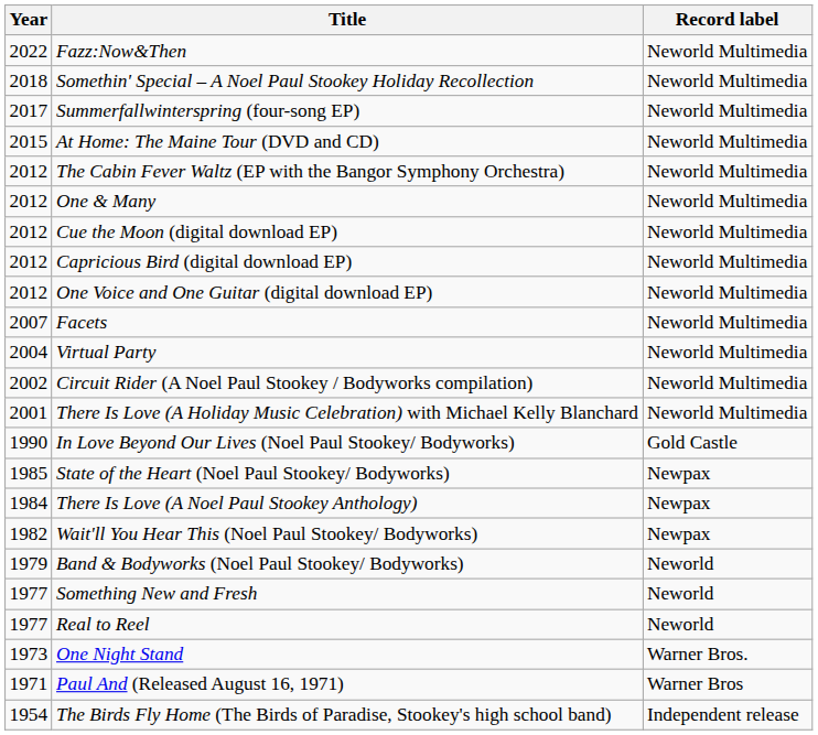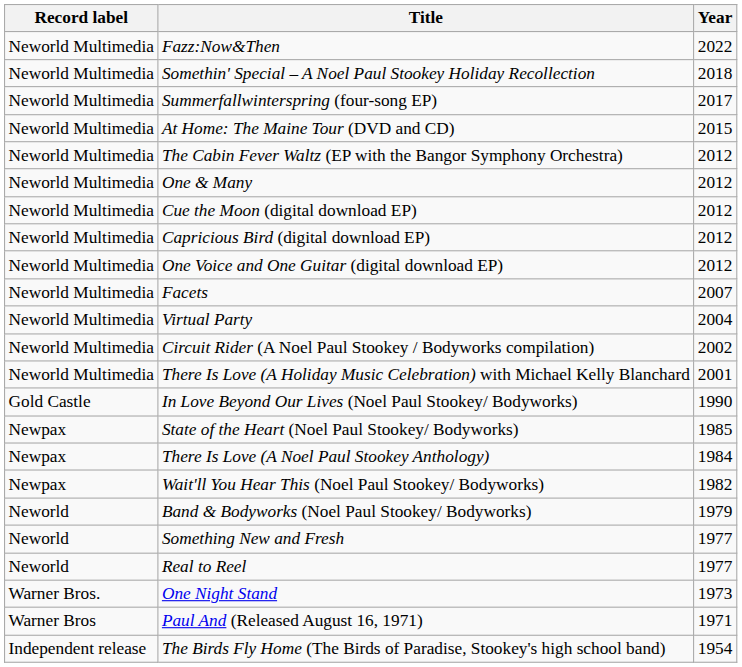 <table class="wikitable">
 <tr>
+<th scope="col">Record label</th>
+<th scope="col">Title</th>
 <th scope="col">Year</th>
-<th scope="col">Title</th>
-<th scope="col">Record label</th>
 </tr>
 <tr>
+<td>Neworld Multimedia</td>
+<td><em>Fazz:Now&Then</em></td>
 <td>2022</td>
-<td><em>Fazz:Now&Then</em></td>
-<td>Neworld Multimedia</td>
 </tr>
 <tr>
+<td>Neworld Multimedia</td>
+<td><em>Somethin' Special – A Noel Paul Stookey Holiday Recollection</em></td>
 <td>2018</td>
-<td><em>Somethin' Special – A Noel Paul Stookey Holiday Recollection</em></td>
-<td>Neworld Multimedia</td>
 </tr>
 <tr>
+<td>Neworld Multimedia</td>
+<td><em>Summerfallwinterspring</em> (four-song EP)</td>
 <td>2017</td>
-<td><em>Summerfallwinterspring</em> (four-song EP)</td>
-<td>Neworld Multimedia</td>
 </tr>
 <tr>
+<td>Neworld Multimedia</td>
+<td><em>At Home: The Maine Tour</em> (DVD and CD)</td>
 <td>2015</td>
-<td><em>At Home: The Maine Tour</em> (DVD and CD)</td>
-<td>Neworld Multimedia</td>
 </tr>
 <tr>
+<td>Neworld Multimedia</td>
+<td><em>The Cabin Fever Waltz</em> (EP with the Bangor Symphony Orchestra)</td>
 <td>2012</td>
-<td><em>The Cabin Fever Waltz</em> (EP with the Bangor Symphony Orchestra)</td>
-<td>Neworld Multimedia</td>
 </tr>
 <tr>
+<td>Neworld Multimedia</td>
+<td><em>One & Many</em></td>
 <td>2012</td>
-<td><em>One & Many</em></td>
-<td>Neworld Multimedia</td>
 </tr>
 <tr>
+<td>Neworld Multimedia</td>
+<td><em>Cue the Moon</em> (digital download EP)</td>
 <td>2012</td>
-<td><em>Cue the Moon</em> (digital download EP)</td>
-<td>Neworld Multimedia</td>
 </tr>
 <tr>
+<td>Neworld Multimedia</td>
+<td><em>Capricious Bird</em> (digital download EP)</td>
 <td>2012</td>
-<td><em>Capricious Bird</em> (digital download EP)</td>
-<td>Neworld Multimedia</td>
 </tr>
 <tr>
+<td>Neworld Multimedia</td>
+<td><em>One Voice and One Guitar</em> (digital download EP)</td>
 <td>2012</td>
-<td><em>One Voice and One Guitar</em> (digital download EP)</td>
-<td>Neworld Multimedia</td>
 </tr>
 <tr>
+<td>Neworld Multimedia</td>
+<td><em>Facets</em></td>
 <td>2007</td>
-<td><em>Facets</em></td>
-<td>Neworld Multimedia</td>
 </tr>
 <tr>
+<td>Neworld Multimedia</td>
+<td><em>Virtual Party</em></td>
 <td>2004</td>
-<td><em>Virtual Party</em></td>
-<td>Neworld Multimedia</td>
 </tr>
 <tr>
+<td>Neworld Multimedia</td>
+<td><em>Circuit Rider</em> (A Noel Paul Stookey / Bodyworks compilation)</td>
 <td>2002</td>
-<td><em>Circuit Rider</em> (A Noel Paul Stookey / Bodyworks compilation)</td>
-<td>Neworld Multimedia</td>
 </tr>
 <tr>
+<td>Neworld Multimedia</td>
+<td><em>There Is Love (A Holiday Music Celebration)</em> with Michael Kelly Blanchard</td>
 <td>2001</td>
-<td><em>There Is Love (A Holiday Music Celebration)</em> with Michael Kelly Blanchard</td>
-<td>Neworld Multimedia</td>
 </tr>
 <tr>
+<td>Gold Castle</td>
+<td><em>In Love Beyond Our Lives</em> (Noel Paul Stookey/ Bodyworks)</td>
 <td>1990</td>
-<td><em>In Love Beyond Our Lives</em> (Noel Paul Stookey/ Bodyworks)</td>
-<td>Gold Castle</td>
 </tr>
 <tr>
+<td>Newpax</td>
+<td><em>State of the Heart</em> (Noel Paul Stookey/ Bodyworks)</td>
 <td>1985</td>
-<td><em>State of the Heart</em> (Noel Paul Stookey/ Bodyworks)</td>
-<td>Newpax</td>
 </tr>
 <tr>
+<td>Newpax</td>
+<td><em>There Is Love (A Noel Paul Stookey Anthology)</em></td>
 <td>1984</td>
-<td><em>There Is Love (A Noel Paul Stookey Anthology)</em></td>
-<td>Newpax</td>
 </tr>
 <tr>
+<td>Newpax</td>
+<td><em>Wait'll You Hear This</em> (Noel Paul Stookey/ Bodyworks)</td>
 <td>1982</td>
-<td><em>Wait'll You Hear This</em> (Noel Paul Stookey/ Bodyworks)</td>
-<td>Newpax</td>
 </tr>
 <tr>
+<td>Neworld</td>
+<td><em>Band & Bodyworks</em> (Noel Paul Stookey/ Bodyworks)</td>
 <td>1979</td>
-<td><em>Band & Bodyworks</em> (Noel Paul Stookey/ Bodyworks)</td>
-<td>Neworld</td>
 </tr>
 <tr>
+<td>Neworld</td>
+<td><em>Something New and Fresh</em></td>
 <td>1977</td>
-<td><em>Something New and Fresh</em></td>
-<td>Neworld</td>
 </tr>
 <tr>
+<td>Neworld</td>
+<td><em>Real to Reel</em></td>
 <td>1977</td>
-<td><em>Real to Reel</em></td>
-<td>Neworld</td>
 </tr>
 <tr>
+<td>Warner Bros.</td>
+<td><em><a href='#'>One Night Stand</a></em></td>
 <td>1973</td>
-<td><em><a href='#'>One Night Stand</a></em></td>
-<td>Warner Bros.</td>
 </tr>
 <tr>
+<td>Warner Bros</td>
+<td><em><a href='#'>Paul And</a></em> (Released August 16, 1971)</td>
 <td>1971</td>
-<td><em><a href='#'>Paul And</a></em> (Released August 16, 1971)</td>
-<td>Warner Bros</td>
 </tr>
 <tr>
+<td>Independent release</td>
+<td><em>The Birds Fly Home</em> (The Birds of Paradise, Stookey's high school band)</td>
 <td>1954</td>
-<td><em>The Birds Fly Home</em> (The Birds of Paradise, Stookey's high school band)</td>
-<td>Independent release</td>
 </tr>
 </table>
